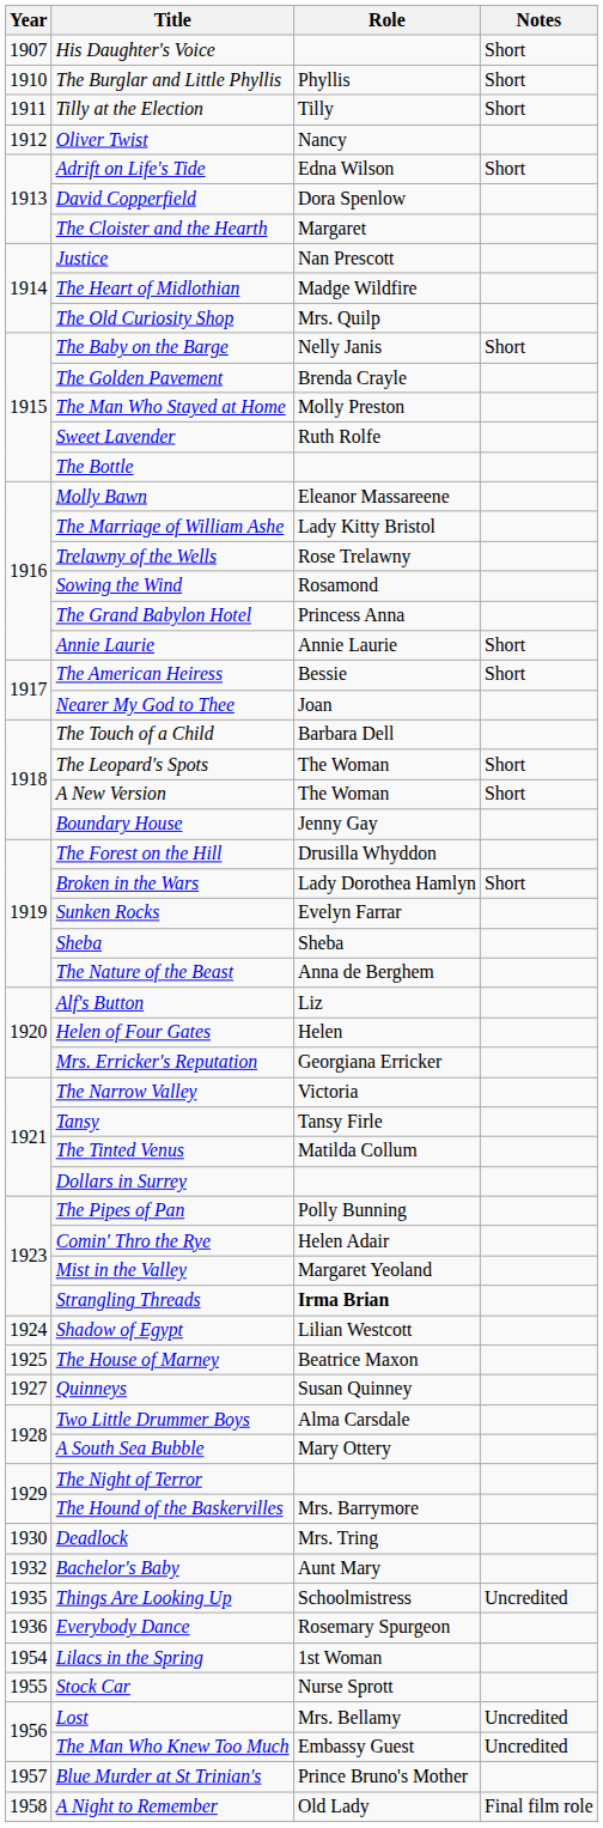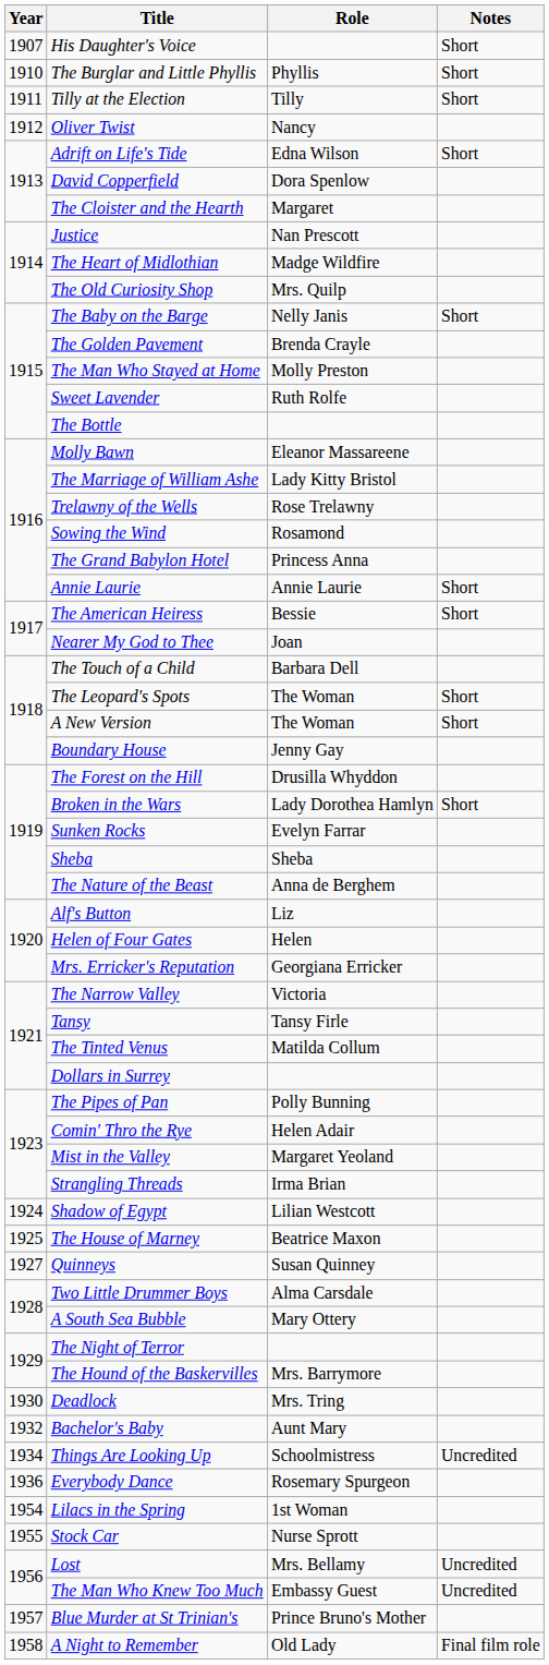 <table class="wikitable sortable">
 <tr>
 <th>Year</th>
 <th>Title</th>
 <th>Role</th>
 <th class="unsortable">Notes</th>
 </tr>
 <tr>
 <td>1907</td>
 <td><em>His Daughter's Voice</em></td>
 <td></td>
 <td>Short</td>
 </tr>
 <tr>
 <td>1910</td>
 <td><em>The Burglar and Little Phyllis</em></td>
 <td>Phyllis</td>
 <td>Short</td>
 </tr>
 <tr>
 <td>1911</td>
 <td><em>Tilly at the Election</em></td>
 <td>Tilly</td>
 <td>Short</td>
 </tr>
 <tr>
 <td>1912</td>
 <td><em><a href='#'>Oliver Twist</a></em></td>
 <td>Nancy</td>
 <td></td>
 </tr>
 <tr>
 <td rowspan=3>1913</td>
 <td><em><a href='#'>Adrift on Life's Tide</a></em></td>
 <td>Edna Wilson</td>
 <td>Short</td>
 </tr>
 <tr>
 <td><em><a href='#'>David Copperfield</a></em></td>
 <td>Dora Spenlow</td>
 <td></td>
 </tr>
 <tr>
 <td><em><a href='#'>The Cloister and the Hearth</a></em></td>
 <td>Margaret</td>
 <td></td>
 </tr>
 <tr>
 <td rowspan=3>1914</td>
 <td><em><a href='#'>Justice</a></em></td>
 <td>Nan Prescott</td>
 <td></td>
 </tr>
 <tr>
 <td><em><a href='#'>The Heart of Midlothian</a></em></td>
 <td>Madge Wildfire</td>
 <td></td>
 </tr>
 <tr>
 <td><em><a href='#'>The Old Curiosity Shop</a></em></td>
 <td>Mrs. Quilp</td>
 <td></td>
 </tr>
 <tr>
 <td rowspan=5>1915</td>
 <td><em><a href='#'>The Baby on the Barge</a></em></td>
 <td>Nelly Janis</td>
 <td>Short</td>
 </tr>
 <tr>
 <td><em><a href='#'>The Golden Pavement</a></em></td>
 <td>Brenda Crayle</td>
 <td></td>
 </tr>
 <tr>
 <td><em><a href='#'>The Man Who Stayed at Home</a></em></td>
 <td>Molly Preston</td>
 <td></td>
 </tr>
 <tr>
 <td><em><a href='#'>Sweet Lavender</a></em></td>
 <td>Ruth Rolfe</td>
 <td></td>
 </tr>
 <tr>
 <td><em><a href='#'>The Bottle</a></em></td>
 <td></td>
 <td></td>
 </tr>
 <tr>
 <td rowspan=6>1916</td>
 <td><em><a href='#'>Molly Bawn</a></em></td>
 <td>Eleanor Massareene</td>
 <td></td>
 </tr>
 <tr>
 <td><em><a href='#'>The Marriage of William Ashe</a></em></td>
 <td>Lady Kitty Bristol</td>
 <td></td>
 </tr>
 <tr>
 <td><em><a href='#'>Trelawny of the Wells</a></em></td>
 <td>Rose Trelawny</td>
 <td></td>
 </tr>
 <tr>
 <td><em><a href='#'>Sowing the Wind</a></em></td>
 <td>Rosamond</td>
 <td></td>
 </tr>
 <tr>
 <td><em><a href='#'>The Grand Babylon Hotel</a></em></td>
 <td>Princess Anna</td>
 <td></td>
 </tr>
 <tr>
 <td><em><a href='#'>Annie Laurie</a></em></td>
 <td>Annie Laurie</td>
 <td>Short</td>
 </tr>
 <tr>
 <td rowspan=2>1917</td>
 <td><em><a href='#'>The American Heiress</a></em></td>
 <td>Bessie</td>
 <td>Short</td>
 </tr>
 <tr>
 <td><em><a href='#'>Nearer My God to Thee</a></em></td>
 <td>Joan</td>
 <td></td>
 </tr>
 <tr>
 <td rowspan=4>1918</td>
 <td><em>The Touch of a Child</em></td>
 <td>Barbara Dell</td>
 <td></td>
 </tr>
 <tr>
 <td><em>The Leopard's Spots</em></td>
 <td>The Woman</td>
 <td>Short</td>
 </tr>
 <tr>
 <td><em>A New Version</em></td>
 <td>The Woman</td>
 <td>Short</td>
 </tr>
 <tr>
 <td><em><a href='#'>Boundary House</a></em></td>
 <td>Jenny Gay</td>
 <td></td>
 </tr>
 <tr>
 <td rowspan=5>1919</td>
 <td><em><a href='#'>The Forest on the Hill</a></em></td>
 <td>Drusilla Whyddon</td>
 <td></td>
 </tr>
 <tr>
 <td><em><a href='#'>Broken in the Wars</a></em></td>
 <td>Lady Dorothea Hamlyn</td>
 <td>Short</td>
 </tr>
 <tr>
 <td><em><a href='#'>Sunken Rocks</a></em></td>
 <td>Evelyn Farrar</td>
 <td></td>
 </tr>
 <tr>
 <td><em><a href='#'>Sheba</a></em></td>
 <td>Sheba</td>
 <td></td>
 </tr>
 <tr>
 <td><em><a href='#'>The Nature of the Beast</a></em></td>
 <td>Anna de Berghem</td>
 <td></td>
 </tr>
 <tr>
 <td rowspan=3>1920</td>
 <td><em><a href='#'>Alf's Button</a></em></td>
 <td>Liz</td>
 <td></td>
 </tr>
 <tr>
 <td><em><a href='#'>Helen of Four Gates</a></em></td>
 <td>Helen</td>
 <td></td>
 </tr>
 <tr>
 <td><em><a href='#'>Mrs. Erricker's Reputation</a></em></td>
 <td>Georgiana Erricker</td>
 <td></td>
 </tr>
 <tr>
 <td rowspan=4>1921</td>
 <td><em><a href='#'>The Narrow Valley</a></em></td>
 <td>Victoria</td>
 <td></td>
 </tr>
 <tr>
 <td><em><a href='#'>Tansy</a></em></td>
 <td>Tansy Firle</td>
 <td></td>
 </tr>
 <tr>
 <td><em><a href='#'>The Tinted Venus</a></em></td>
 <td>Matilda Collum</td>
 <td></td>
 </tr>
 <tr>
 <td><em><a href='#'>Dollars in Surrey</a></em></td>
 <td></td>
 <td></td>
 </tr>
 <tr>
 <td rowspan=4>1923</td>
 <td><em><a href='#'>The Pipes of Pan</a></em></td>
 <td>Polly Bunning</td>
 <td></td>
 </tr>
 <tr>
 <td><em><a href='#'>Comin' Thro the Rye</a></em></td>
 <td>Helen Adair</td>
 <td></td>
 </tr>
 <tr>
 <td><em><a href='#'>Mist in the Valley</a></em></td>
 <td>Margaret Yeoland</td>
 <td></td>
 </tr>
 <tr>
 <td><em><a href='#'>Strangling Threads</a></em></td>
-<td><strong>Irma Brian</strong></td>
+<td>Irma Brian</td>
 <td></td>
 </tr>
 <tr>
 <td>1924</td>
 <td><em><a href='#'>Shadow of Egypt</a></em></td>
 <td>Lilian Westcott</td>
 <td></td>
 </tr>
 <tr>
 <td>1925</td>
 <td><em><a href='#'>The House of Marney</a></em></td>
 <td>Beatrice Maxon</td>
 <td></td>
 </tr>
 <tr>
 <td>1927</td>
 <td><em><a href='#'>Quinneys</a></em></td>
 <td>Susan Quinney</td>
 <td></td>
 </tr>
 <tr>
 <td rowspan=2>1928</td>
 <td><em><a href='#'>Two Little Drummer Boys</a></em></td>
 <td>Alma Carsdale</td>
 <td></td>
 </tr>
 <tr>
 <td><em><a href='#'>A South Sea Bubble</a></em></td>
 <td>Mary Ottery</td>
 <td></td>
 </tr>
 <tr>
 <td rowspan=2>1929</td>
 <td><em><a href='#'>The Night of Terror</a></em></td>
 <td></td>
 <td></td>
 </tr>
 <tr>
 <td><em><a href='#'>The Hound of the Baskervilles</a></em></td>
 <td>Mrs. Barrymore</td>
 <td></td>
 </tr>
 <tr>
 <td>1930</td>
 <td><em><a href='#'>Deadlock</a></em></td>
 <td>Mrs. Tring</td>
 <td></td>
 </tr>
 <tr>
 <td>1932</td>
 <td><em><a href='#'>Bachelor's Baby</a></em></td>
 <td>Aunt Mary</td>
 <td></td>
 </tr>
 <tr>
-<td>1935</td>
+<td>1934</td>
 <td><em><a href='#'>Things Are Looking Up</a></em></td>
 <td>Schoolmistress</td>
 <td>Uncredited</td>
 </tr>
 <tr>
 <td>1936</td>
 <td><em><a href='#'>Everybody Dance</a></em></td>
 <td>Rosemary Spurgeon</td>
 <td></td>
 </tr>
 <tr>
 <td>1954</td>
 <td><em><a href='#'>Lilacs in the Spring</a></em></td>
 <td>1st Woman</td>
 <td></td>
 </tr>
 <tr>
 <td>1955</td>
 <td><em><a href='#'>Stock Car</a></em></td>
 <td>Nurse Sprott</td>
 <td></td>
 </tr>
 <tr>
 <td rowspan=2>1956</td>
 <td><em><a href='#'>Lost</a></em></td>
 <td>Mrs. Bellamy</td>
 <td>Uncredited</td>
 </tr>
 <tr>
 <td><em><a href='#'>The Man Who Knew Too Much</a></em></td>
 <td>Embassy Guest</td>
 <td>Uncredited</td>
 </tr>
 <tr>
 <td>1957</td>
 <td><em><a href='#'>Blue Murder at St Trinian's</a></em></td>
 <td>Prince Bruno's Mother</td>
 <td></td>
 </tr>
 <tr>
 <td>1958</td>
 <td><em><a href='#'>A Night to Remember</a></em></td>
 <td>Old Lady</td>
 <td>Final film role</td>
 </tr>
 </table>
